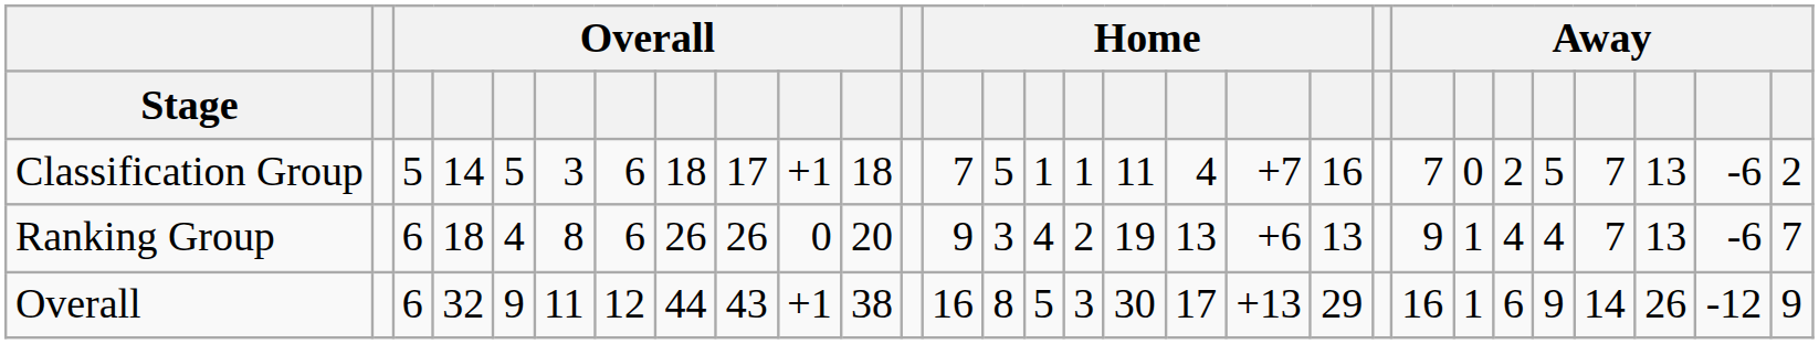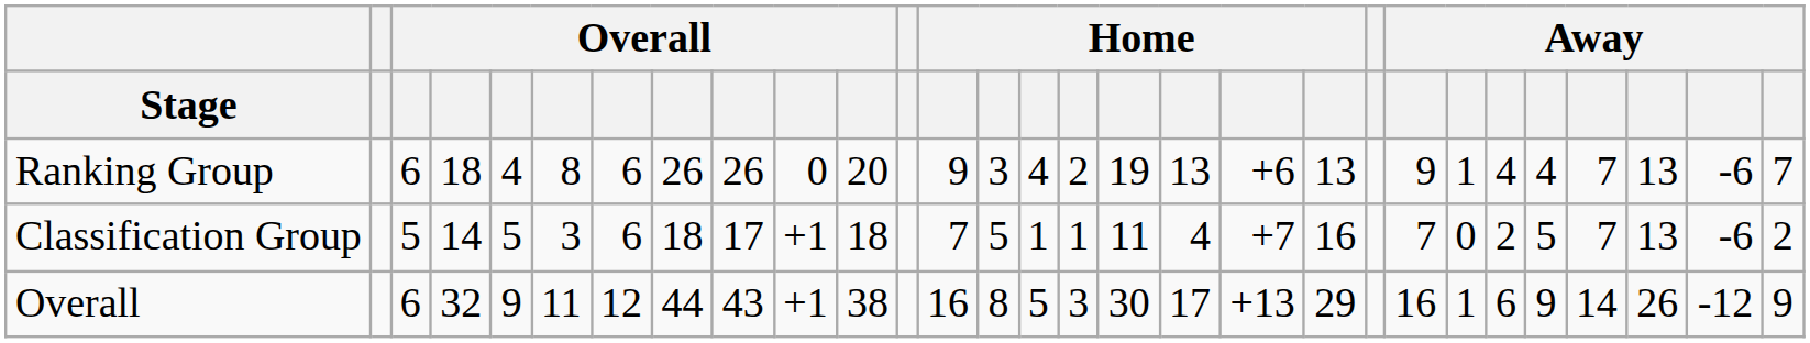 <table class="wikitable" style="text-align: right;">
 <tr>
 <th rawspan=2></th>
 <th rawspan=2></th>
 <th colspan=9>Overall</th>
 <th rawspan=1></th>
 <th colspan=8>Home</th>
 <th rawspan=1></th>
 <th colspan=8>Away</th>
 </tr>
 <tr>
 <th>Stage</th>
 <th></th>
 <th></th>
 <th></th>
 <th></th>
 <th></th>
 <th></th>
 <th></th>
 <th></th>
 <th></th>
 <th></th>
 <th></th>
 <th></th>
 <th></th>
 <th></th>
 <th></th>
 <th></th>
 <th></th>
 <th></th>
 <th></th>
 <th></th>
 <th></th>
 <th></th>
 <th></th>
 <th></th>
 <th></th>
 <th></th>
 <th></th>
 <th></th>
 </tr>
 <tr>
+<td align="left">Ranking Group</td>
+<td></td>
+<td>6</td>
+<td>18</td>
+<td>4</td>
+<td>8</td>
+<td>6</td>
+<td>26</td>
+<td>26</td>
+<td>0</td>
+<td>20</td>
+<td></td>
+<td>9</td>
+<td>3</td>
+<td>4</td>
+<td>2</td>
+<td>19</td>
+<td>13</td>
+<td>+6</td>
+<td>13</td>
+<td></td>
+<td>9</td>
+<td>1</td>
+<td>4</td>
+<td>4</td>
+<td>7</td>
+<td>13</td>
+<td>-6</td>
+<td>7</td>
+</tr>
+<tr>
 <td align="left">Classification Group</td>
 <td></td>
 <td>5</td>
 <td>14</td>
 <td>5</td>
 <td>3</td>
 <td>6</td>
 <td>18</td>
 <td>17</td>
 <td>+1</td>
 <td>18</td>
 <td></td>
 <td>7</td>
 <td>5</td>
 <td>1</td>
 <td>1</td>
 <td>11</td>
 <td>4</td>
 <td>+7</td>
 <td>16</td>
 <td></td>
 <td>7</td>
 <td>0</td>
 <td>2</td>
 <td>5</td>
 <td>7</td>
 <td>13</td>
 <td>-6</td>
 <td>2</td>
-</tr>
-<tr>
-<td align="left">Ranking Group</td>
-<td></td>
-<td>6</td>
-<td>18</td>
-<td>4</td>
-<td>8</td>
-<td>6</td>
-<td>26</td>
-<td>26</td>
-<td>0</td>
-<td>20</td>
-<td></td>
-<td>9</td>
-<td>3</td>
-<td>4</td>
-<td>2</td>
-<td>19</td>
-<td>13</td>
-<td>+6</td>
-<td>13</td>
-<td></td>
-<td>9</td>
-<td>1</td>
-<td>4</td>
-<td>4</td>
-<td>7</td>
-<td>13</td>
-<td>-6</td>
-<td>7</td>
 </tr>
 <tr>
 <td align="left">Overall</td>
 <td></td>
 <td>6</td>
 <td>32</td>
 <td>9</td>
 <td>11</td>
 <td>12</td>
 <td>44</td>
 <td>43</td>
 <td>+1</td>
 <td>38</td>
 <td></td>
 <td>16</td>
 <td>8</td>
 <td>5</td>
 <td>3</td>
 <td>30</td>
 <td>17</td>
 <td>+13</td>
 <td>29</td>
 <td></td>
 <td>16</td>
 <td>1</td>
 <td>6</td>
 <td>9</td>
 <td>14</td>
 <td>26</td>
 <td>-12</td>
 <td>9</td>
 </tr>
 </table>
